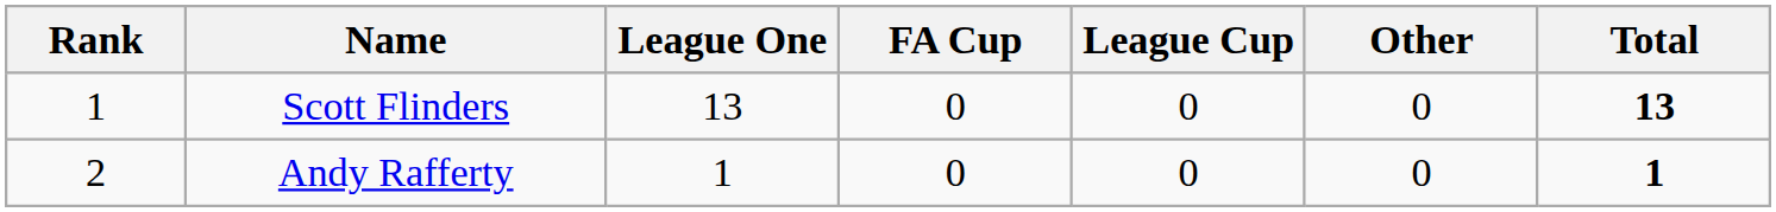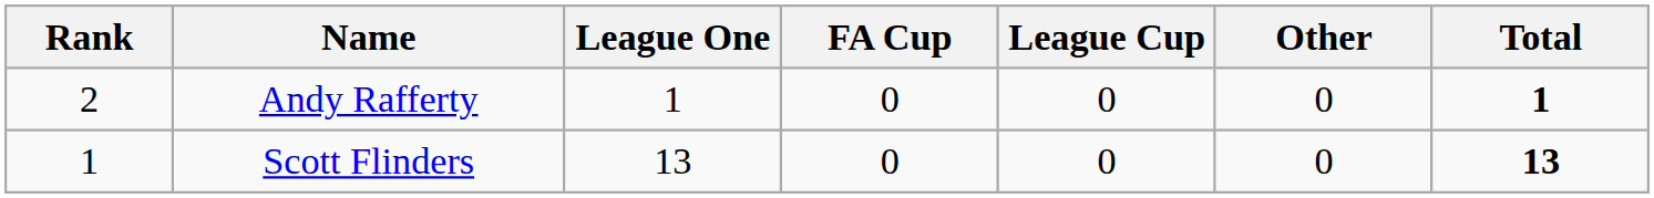 <table class="wikitable" style="font-size: 95%; text-align: center;">
 <tr>
 <th width=60>Rank</th>
 <th width=150>Name</th>
 <th width=80>League One</th>
 <th width=80>FA Cup</th>
 <th width=80>League Cup</th>
 <th width=80>Other</th>
 <th width=80><strong>Total</strong></th>
 </tr>
 <tr>
+<td>2</td>
+<td><a href='#'>Andy Rafferty</a></td>
+<td>1</td>
+<td>0</td>
+<td>0</td>
+<td>0</td>
+<td><strong>1</strong></td>
+</tr>
+<tr>
 <td>1</td>
 <td><a href='#'>Scott Flinders</a></td>
 <td>13</td>
 <td>0</td>
 <td>0</td>
 <td>0</td>
 <td><strong>13</strong></td>
 </tr>
-<tr>
-<td>2</td>
-<td><a href='#'>Andy Rafferty</a></td>
-<td>1</td>
-<td>0</td>
-<td>0</td>
-<td>0</td>
-<td><strong>1</strong></td>
-</tr>
 </table>
